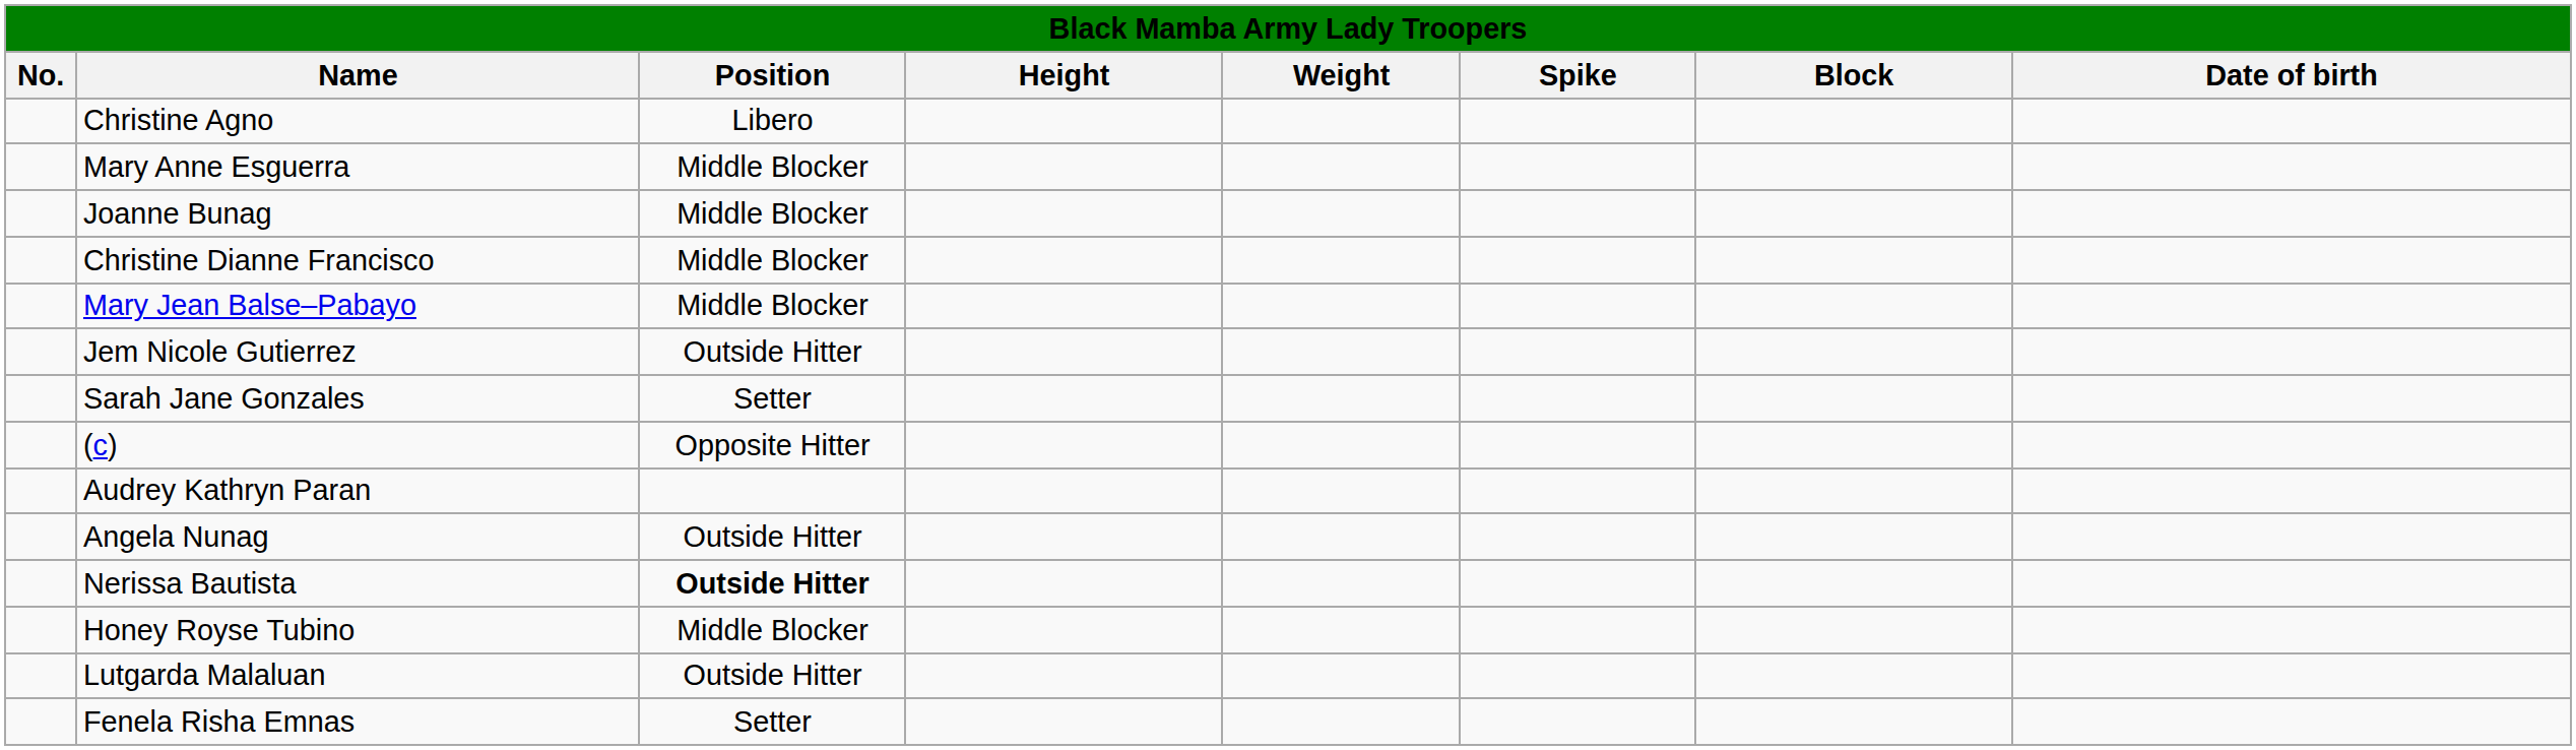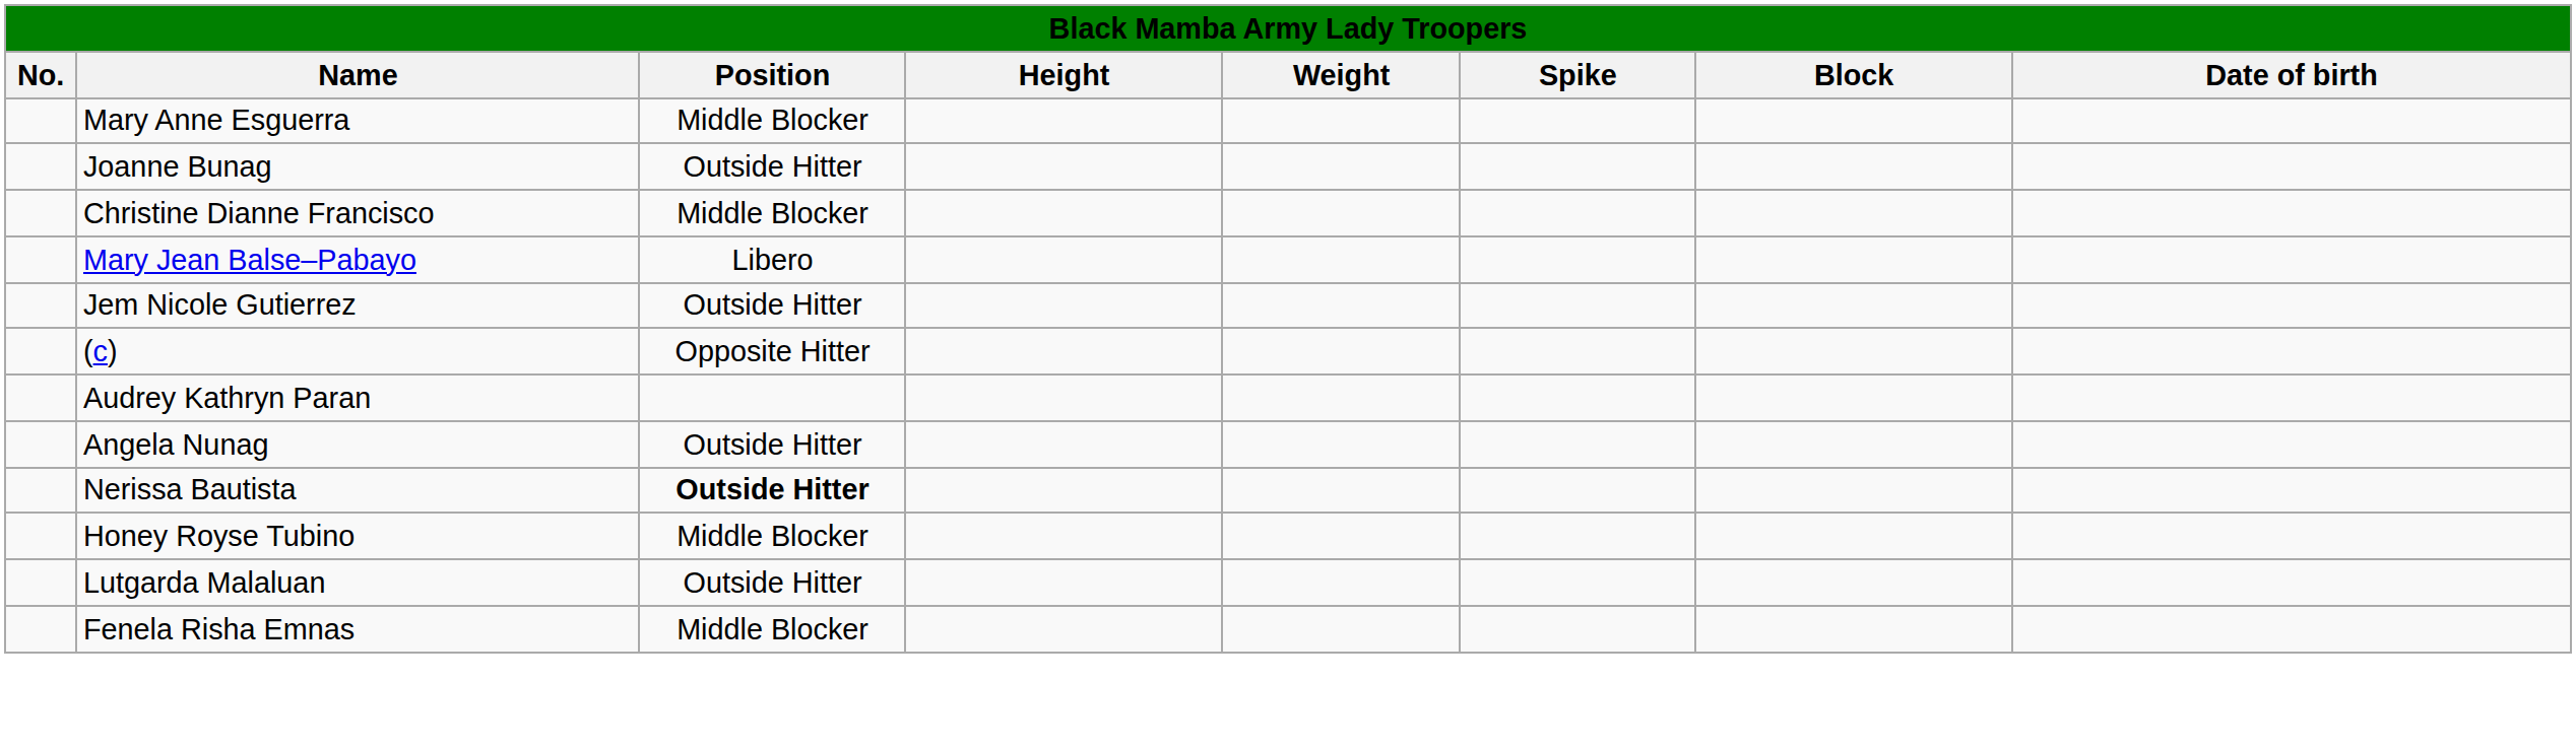 <table class="wikitable sortable" style="font-size:90%; text-align:center; width:100%;">
 <tr>
 <th style=background:green; colspan=8><span>Black Mamba Army Lady Troopers</span></th>
 </tr>
 <tr>
 <th style="width:2em;">No.</th>
 <th style="width:20em;">Name</th>
 <th style="width:9em;">Position</th>
 <th style="width:11em;">Height</th>
 <th style="width:8em;">Weight</th>
 <th style="width:8em;">Spike</th>
 <th style="width:11em;">Block</th>
 <th style="width:20em;">Date of birth</th>
 </tr>
 <tr>
 <td></td>
-<td style="text-align: left">Christine Agno</td>
-<td>Libero</td>
-<td></td>
-<td></td>
-<td></td>
-<td></td>
-<td align=right></td>
-</tr>
-<tr>
-<td></td>
 <td style="text-align: left">Mary Anne Esguerra</td>
 <td>Middle Blocker</td>
 <td></td>
 <td></td>
 <td></td>
 <td></td>
 <td align=right></td>
 </tr>
 <tr>
 <td></td>
 <td style="text-align: left">Joanne Bunag</td>
-<td>Middle Blocker</td>
+<td>Outside Hitter</td>
 <td></td>
 <td></td>
 <td></td>
 <td></td>
 <td align=right></td>
 </tr>
 <tr>
 <td></td>
 <td style="text-align: left">Christine Dianne Francisco</td>
 <td>Middle Blocker</td>
 <td></td>
 <td></td>
 <td></td>
 <td></td>
 <td align=right></td>
 </tr>
 <tr>
 <td></td>
 <td style="text-align: left"><a href='#'>Mary Jean Balse–Pabayo</a></td>
-<td>Middle Blocker</td>
+<td>Libero</td>
 <td></td>
 <td></td>
 <td></td>
 <td></td>
 <td align=right></td>
 </tr>
 <tr>
 <td></td>
 <td style="text-align: left">Jem Nicole Gutierrez</td>
 <td>Outside Hitter</td>
-<td></td>
-<td></td>
-<td></td>
-<td></td>
-<td align=right></td>
-</tr>
-<tr>
-<td></td>
-<td style="text-align: left">Sarah Jane Gonzales</td>
-<td>Setter</td>
 <td></td>
 <td></td>
 <td></td>
 <td></td>
 <td align=right></td>
 </tr>
 <tr>
 <td></td>
 <td style="text-align: left">  (<a href='#'>c</a>)</td>
 <td>Opposite Hitter</td>
 <td></td>
 <td></td>
 <td></td>
 <td></td>
 <td align=right></td>
 </tr>
 <tr>
 <td></td>
 <td style="text-align: left">Audrey Kathryn Paran</td>
 <td></td>
 <td></td>
 <td></td>
 <td></td>
 <td></td>
 <td align=right></td>
 </tr>
 <tr>
 <td></td>
 <td style="text-align: left">Angela Nunag</td>
 <td>Outside Hitter</td>
 <td></td>
 <td></td>
 <td></td>
 <td></td>
 <td align=right><br></td>
 </tr>
 <tr>
 <td></td>
 <td style="text-align: left">Nerissa Bautista</td>
 <td><strong>Outside Hitter</strong></td>
 <td></td>
 <td></td>
 <td></td>
 <td></td>
 <td align=right></td>
 </tr>
 <tr>
 <td></td>
 <td style="text-align: left">Honey Royse Tubino</td>
 <td>Middle Blocker</td>
 <td></td>
 <td></td>
 <td></td>
 <td></td>
 <td align=right></td>
 </tr>
 <tr>
 <td></td>
 <td style="text-align: left">Lutgarda Malaluan</td>
 <td>Outside Hitter</td>
 <td></td>
 <td></td>
 <td></td>
 <td></td>
 <td align=right></td>
 </tr>
 <tr>
 <td></td>
 <td style="text-align: left">Fenela Risha Emnas</td>
-<td>Setter</td>
+<td>Middle Blocker</td>
 <td></td>
 <td></td>
 <td></td>
 <td></td>
 <td align=right><br></td>
 </tr>
 <tr>
 </tr>
 </table>
